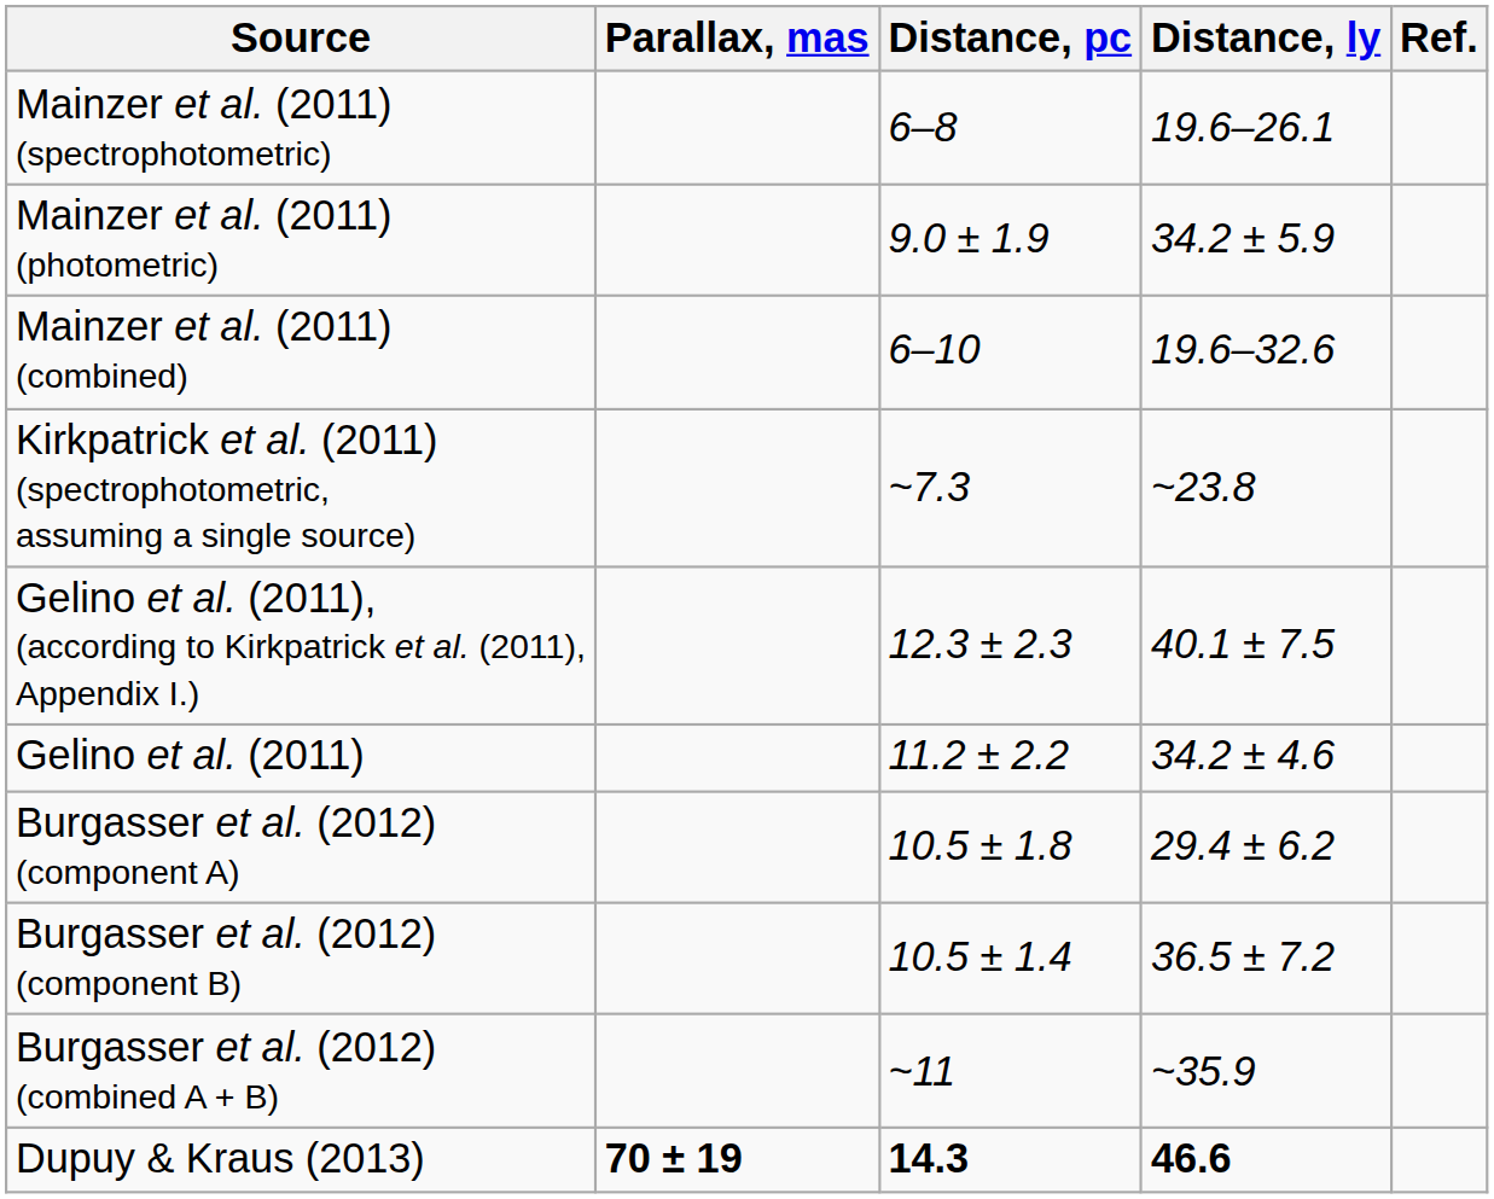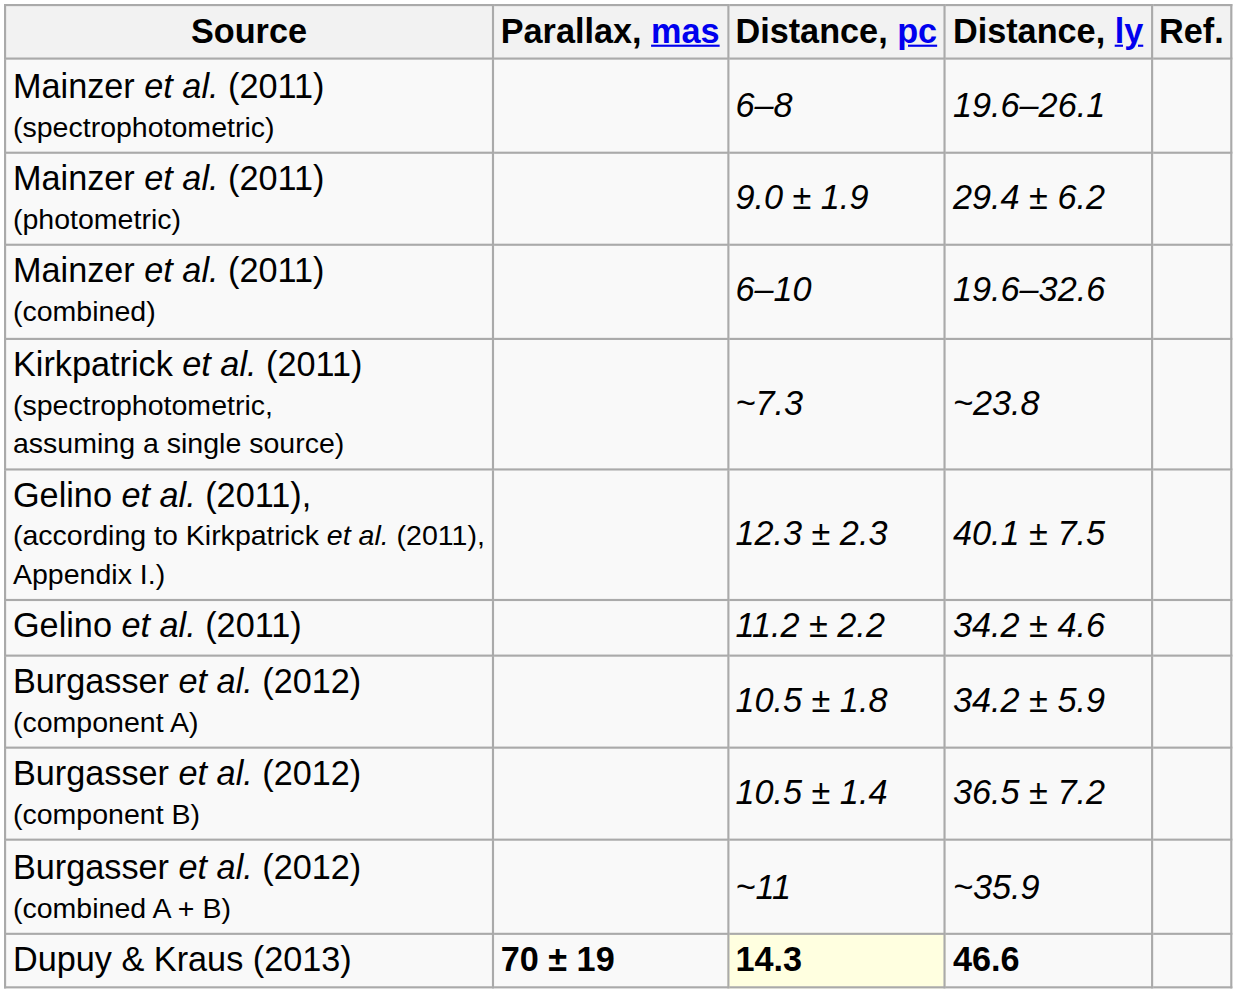 <table class="wikitable">
 <tr>
 <th>Source</th>
 <th>Parallax, <a href='#'>mas</a></th>
 <th>Distance, <a href='#'>pc</a></th>
 <th>Distance, <a href='#'>ly</a></th>
 <th>Ref.</th>
 </tr>
 <tr>
 <td>Mainzer <em>et al.</em> (2011)<br><small>(spectrophotometric)</small></td>
 <td></td>
 <td><em>6–8</em></td>
 <td><em>19.6–26.1</em></td>
 <td></td>
 </tr>
 <tr>
 <td>Mainzer <em>et al.</em> (2011)<br><small>(photometric)</small></td>
 <td></td>
 <td><em>9.0 ± 1.9</em></td>
-<td><em>34.2 ± 5.9</em></td>
+<td><em>29.4 ± 6.2</em></td>
 <td></td>
 </tr>
 <tr>
 <td>Mainzer <em>et al.</em> (2011)<br><small>(combined)</small></td>
 <td></td>
 <td><em>6–10</em></td>
 <td><em>19.6–32.6</em></td>
 <td></td>
 </tr>
 <tr>
 <td>Kirkpatrick <em>et al.</em> (2011)<br><small>(spectrophotometric,<br>assuming a single source)</small></td>
 <td></td>
 <td><em>~7.3</em></td>
 <td><em>~23.8</em></td>
 <td></td>
 </tr>
 <tr>
 <td>Gelino <em>et al.</em> (2011),<br><small>(according to Kirkpatrick <em>et al.</em> (2011),<br>Appendix I.)</small></td>
 <td></td>
 <td><em>12.3 ± 2.3</em></td>
 <td><em>40.1 ± 7.5</em></td>
 <td></td>
 </tr>
 <tr>
 <td>Gelino <em>et al.</em> (2011)</td>
 <td></td>
 <td><em>11.2 ± 2.2</em></td>
 <td><em>34.2 ± 4.6</em></td>
 <td></td>
 </tr>
 <tr>
 <td>Burgasser <em>et al.</em> (2012)<br><small>(component A)</small></td>
 <td></td>
 <td><em>10.5 ± 1.8</em></td>
-<td><em>29.4 ± 6.2</em></td>
+<td><em>34.2 ± 5.9</em></td>
 <td></td>
 </tr>
 <tr>
 <td>Burgasser <em>et al.</em> (2012)<br><small>(component B)</small></td>
 <td></td>
 <td><em>10.5 ± 1.4</em></td>
 <td><em>36.5 ± 7.2</em></td>
 <td></td>
 </tr>
 <tr>
 <td>Burgasser <em>et al.</em> (2012)<br><small>(combined A + B)</small></td>
 <td></td>
 <td><em>~11</em></td>
 <td><em>~35.9</em></td>
 <td></td>
 </tr>
 <tr>
 <td>Dupuy & Kraus (2013)</td>
 <td><strong>70 ± 19</strong></td>
-<td><strong>14.3</strong></td>
+<td style="background: lightyellow;"><strong>14.3</strong></td>
 <td><strong>46.6</strong></td>
 <td></td>
 </tr>
 </table>
